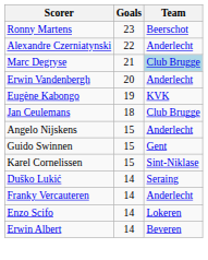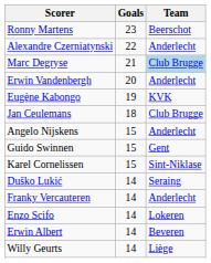 <table class="wikitable">
 <tr>
 <th>Scorer</th>
 <th>Goals</th>
 <th>Team</th>
 </tr>
 <tr>
 <td> <a href='#'>Ronny Martens</a></td>
 <td style="text-align:center;">23</td>
 <td><a href='#'>Beerschot</a></td>
 </tr>
 <tr>
 <td> <a href='#'>Alexandre Czerniatynski</a></td>
 <td style="text-align:center;">22</td>
 <td><a href='#'>Anderlecht</a></td>
 </tr>
 <tr>
 <td> <a href='#'>Marc Degryse</a></td>
 <td style="text-align:center;">21</td>
 <td style="background: lightblue;"><a href='#'>Club Brugge</a></td>
 </tr>
 <tr>
 <td> <a href='#'>Erwin Vandenbergh</a></td>
 <td style="text-align:center;">20</td>
 <td><a href='#'>Anderlecht</a></td>
 </tr>
 <tr>
 <td> <a href='#'>Eugène Kabongo</a></td>
 <td style="text-align:center;">19</td>
 <td><a href='#'>KVK</a></td>
 </tr>
 <tr>
 <td> <a href='#'>Jan Ceulemans</a></td>
 <td style="text-align:center;">18</td>
 <td><a href='#'>Club Brugge</a></td>
 </tr>
 <tr>
 <td> Angelo Nijskens</td>
 <td style="text-align:center;">15</td>
 <td><a href='#'>Anderlecht</a></td>
 </tr>
 <tr>
 <td> Guido Swinnen</td>
 <td style="text-align:center;">15</td>
 <td><a href='#'>Gent</a></td>
 </tr>
 <tr>
 <td> Karel Cornelissen</td>
 <td style="text-align:center;">15</td>
 <td><a href='#'>Sint-Niklase</a></td>
 </tr>
 <tr>
 <td> <a href='#'>Duško Lukić</a></td>
 <td style="text-align:center;">14</td>
 <td><a href='#'>Seraing</a></td>
 </tr>
 <tr>
 <td> <a href='#'>Franky Vercauteren</a></td>
 <td style="text-align:center;">14</td>
 <td><a href='#'>Anderlecht</a></td>
 </tr>
 <tr>
 <td> <a href='#'>Enzo Scifo</a></td>
 <td style="text-align:center;">14</td>
 <td><a href='#'>Lokeren</a></td>
 </tr>
 <tr>
 <td> <a href='#'>Erwin Albert</a></td>
 <td style="text-align:center;">14</td>
 <td><a href='#'>Beveren</a></td>
 </tr>
+<tr>
+<td> Willy Geurts</td>
+<td style="text-align:center;">14</td>
+<td><a href='#'>Liège</a></td>
+</tr>
 </table>
